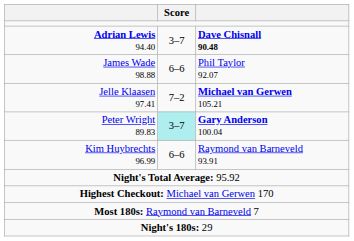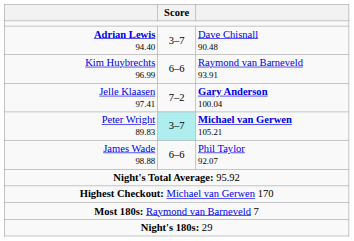 <table class=wikitable style="text-align:center">
 <tr>
 <th width=225></th>
 <th width=50>Score</th>
 <th width=225></th>
 </tr>
 <tr align=center>
 <td colspan="3"></td>
 </tr>
 <tr align=left>
 <td align=right><strong><a href='#'>Adrian Lewis</a></strong>  <br><small><span>94.40</span></small></td>
 <td align=center>3–7</td>
-<td><strong> <a href='#'>Dave Chisnall</a> <br><small><span>90.48</span></small></strong></td>
+<td> <a href='#'>Dave Chisnall</a> <br><small><span>90.48</span></small></td>
+</tr>
+<tr align=left>
+<td align=right><a href='#'>Kim Huybrechts</a>  <br><small><span>96.99</span></small></td>
+<td align=center>6–6</td>
+<td> <a href='#'>Raymond van Barneveld</a> <br><small><span>93.91</span></small></td>
+</tr>
+<tr align=left>
+<td align=right><a href='#'>Jelle Klaasen</a>  <br><small><span>97.41</span></small></td>
+<td align=center>7–2</td>
+<td> <strong><a href='#'>Gary Anderson</a></strong> <br><small><span>100.04</span></small></td>
+</tr>
+<tr align=left>
+<td align=right><a href='#'>Peter Wright</a>  <br><small><span>89.83</span></small></td>
+<td align=center style="background: paleturquoise;">3–7</td>
+<td> <strong><a href='#'>Michael van Gerwen</a></strong> <br><small><span>105.21</span></small></td>
 </tr>
 <tr align=left>
 <td align=right><a href='#'>James Wade</a>  <br><small><span>98.88</span></small></td>
 <td align=center>6–6</td>
 <td> <a href='#'>Phil Taylor</a> <br><small><span>92.07</span></small></td>
-</tr>
-<tr align=left>
-<td align=right><a href='#'>Jelle Klaasen</a>  <br><small><span>97.41</span></small></td>
-<td align=center>7–2</td>
-<td> <strong><a href='#'>Michael van Gerwen</a></strong> <br><small><span>105.21</span></small></td>
-</tr>
-<tr align=left>
-<td align=right><a href='#'>Peter Wright</a>  <br><small><span>89.83</span></small></td>
-<td align=center style="background: paleturquoise;">3–7</td>
-<td> <strong><a href='#'>Gary Anderson</a></strong> <br><small><span>100.04</span></small></td>
-</tr>
-<tr align=left>
-<td align=right><a href='#'>Kim Huybrechts</a>  <br><small><span>96.99</span></small></td>
-<td align=center>6–6</td>
-<td> <a href='#'>Raymond van Barneveld</a> <br><small><span>93.91</span></small></td>
 </tr>
 <tr align=center>
 <td colspan="3"><strong>Night's Total Average:</strong> 95.92 </td>
 </tr>
 <tr align=center>
 <td colspan="3"><strong>Highest Checkout:</strong>  <a href='#'>Michael van Gerwen</a> 170</td>
 </tr>
 <tr align=center>
 <td colspan="3"><strong>Most 180s:</strong>   <a href='#'>Raymond van Barneveld</a> 7</td>
 </tr>
 <tr align=center>
 <td colspan="3"><strong>Night's 180s:</strong> 29</td>
 </tr>
 </table>
